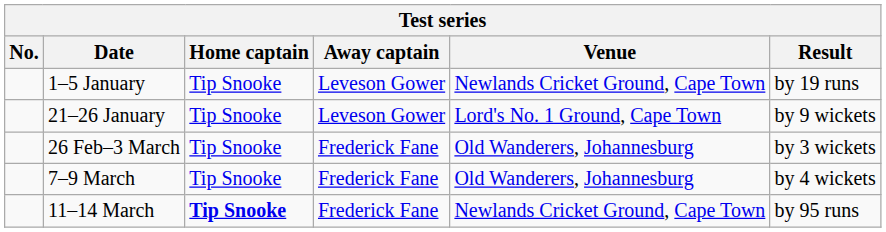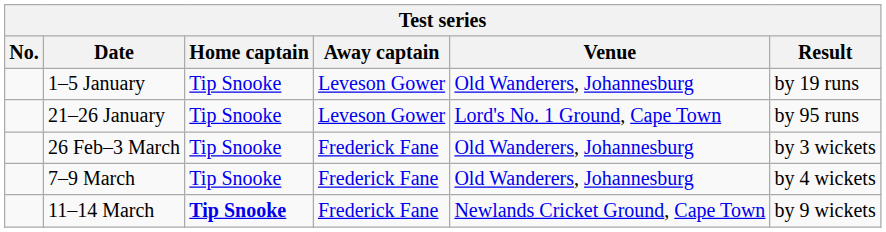 <table class="wikitable">
 <tr>
 <th colspan="9">Test series</th>
 </tr>
 <tr>
 <th>No.</th>
 <th>Date</th>
 <th>Home captain</th>
 <th>Away captain</th>
 <th>Venue</th>
 <th>Result</th>
 </tr>
 <tr>
 <td></td>
 <td>1–5 January</td>
 <td><a href='#'>Tip Snooke</a></td>
 <td><a href='#'>Leveson Gower</a></td>
-<td><a href='#'>Newlands Cricket Ground</a>, <a href='#'>Cape Town</a></td>
+<td><a href='#'>Old Wanderers</a>, <a href='#'>Johannesburg</a></td>
 <td> by 19 runs</td>
 </tr>
 <tr>
 <td></td>
 <td>21–26 January</td>
 <td><a href='#'>Tip Snooke</a></td>
 <td><a href='#'>Leveson Gower</a></td>
 <td><a href='#'>Lord's No. 1 Ground</a>, <a href='#'>Cape Town</a></td>
-<td> by 9 wickets</td>
+<td> by 95 runs</td>
 </tr>
 <tr>
 <td></td>
 <td>26 Feb–3 March</td>
 <td><a href='#'>Tip Snooke</a></td>
 <td><a href='#'>Frederick Fane</a></td>
 <td><a href='#'>Old Wanderers</a>, <a href='#'>Johannesburg</a></td>
 <td> by 3 wickets</td>
 </tr>
 <tr>
 <td></td>
 <td>7–9 March</td>
 <td><a href='#'>Tip Snooke</a></td>
 <td><a href='#'>Frederick Fane</a></td>
 <td><a href='#'>Old Wanderers</a>, <a href='#'>Johannesburg</a></td>
 <td> by 4 wickets</td>
 </tr>
 <tr>
 <td></td>
 <td>11–14 March</td>
 <td><strong><a href='#'>Tip Snooke</a></strong></td>
 <td><a href='#'>Frederick Fane</a></td>
 <td><a href='#'>Newlands Cricket Ground</a>, <a href='#'>Cape Town</a></td>
-<td> by 95 runs</td>
+<td> by 9 wickets</td>
 </tr>
 </table>
